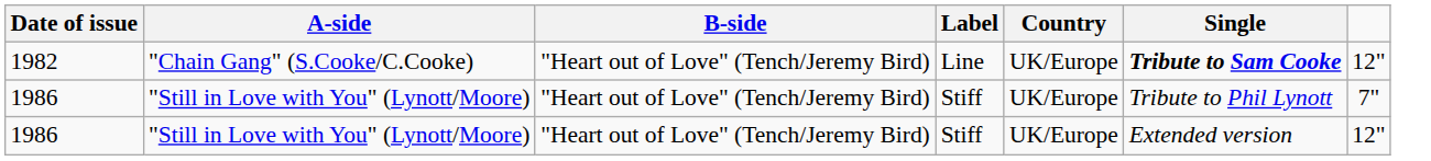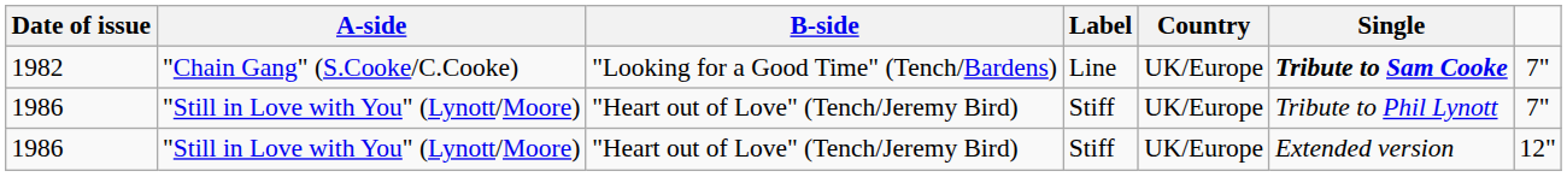 <table class="wikitable">
 <tr>
 <th>Date of issue</th>
 <th><a href='#'>A-side</a></th>
 <th><a href='#'>B-side</a></th>
 <th>Label</th>
 <th>Country</th>
 <th>Single</th>
 </tr>
 <tr>
 <td>1982</td>
 <td>"<a href='#'>Chain Gang</a>" (<a href='#'>S.Cooke</a>/C.Cooke)</td>
-<td>"Heart out of Love" (Tench/Jeremy Bird)</td>
+<td>"Looking for a Good Time" (Tench/<a href='#'>Bardens</a>)</td>
 <td>Line</td>
 <td>UK/Europe</td>
 <td><strong><em>Tribute to <a href='#'>Sam Cooke</a></em></strong></td>
-<td align="center">12"</td>
+<td align="center">7"</td>
 </tr>
 <tr>
 <td>1986</td>
 <td>"<a href='#'>Still in Love with You</a>" (<a href='#'>Lynott</a>/<a href='#'>Moore</a>)</td>
 <td>"Heart out of Love" (Tench/Jeremy Bird)</td>
 <td>Stiff</td>
 <td>UK/Europe</td>
 <td><em>Tribute to <a href='#'>Phil Lynott</a></em></td>
 <td align="center">7"</td>
 </tr>
 <tr>
 <td>1986</td>
 <td>"<a href='#'>Still in Love with You</a>" (<a href='#'>Lynott</a>/<a href='#'>Moore</a>)</td>
 <td>"Heart out of Love" (Tench/Jeremy Bird)</td>
 <td>Stiff</td>
 <td>UK/Europe</td>
 <td><em>Extended version</em></td>
 <td align="center">12"</td>
 </tr>
 </table>
